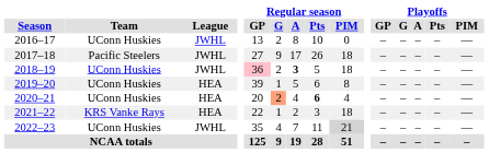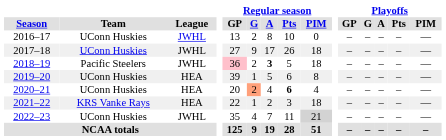 <table border="0" cellpadding="1" cellspacing="0" width="75%" style="text-align:center">
 <tr>
 <th colspan="3" bgcolor="#ffffff"> </th>
 <th rowspan="99" bgcolor="#ffffff"> </th>
 <th colspan="5"><a href='#'>Regular season</a></th>
 <th rowspan="99" bgcolor="#ffffff"> </th>
 <th colspan="5"><a href='#'>Playoffs</a></th>
 </tr>
 <tr bgcolor="#e0e0e0">
 <th><a href='#'>Season</a></th>
 <th>Team</th>
 <th>League</th>
 <th>GP</th>
 <th><a href='#'>G</a></th>
 <th><a href='#'>A</a></th>
 <th><a href='#'>Pts</a></th>
 <th><a href='#'>PIM</a></th>
 <th>GP</th>
 <th>G</th>
 <th>A</th>
 <th>Pts</th>
 <th>PIM</th>
 </tr>
 <tr>
 <td>2016–17</td>
 <td>UConn Huskies</td>
 <td><a href='#'>JWHL</a></td>
 <td>13</td>
 <td>2</td>
 <td>8</td>
 <td>10</td>
 <td>0</td>
 <td>–</td>
 <td>–</td>
 <td>–</td>
 <td>–</td>
 <td>—</td>
 </tr>
 <tr bgcolor="#f0f0f0">
 <td>2017–18</td>
-<td>Pacific Steelers</td>
+<td><a href='#'>UConn Huskies</a></td>
 <td>JWHL</td>
 <td>27</td>
 <td>9</td>
 <td>17</td>
 <td>26</td>
 <td>18</td>
 <td>–</td>
 <td>–</td>
 <td>–</td>
 <td>–</td>
 <td>—</td>
 </tr>
 <tr>
 <td><a href='#'>2018–19</a></td>
-<td><a href='#'>UConn Huskies</a></td>
+<td>Pacific Steelers</td>
 <td>JWHL</td>
 <td style="background: pink;">36</td>
 <td>2</td>
 <td><strong>3</strong></td>
 <td>5</td>
 <td>18</td>
 <td>–</td>
 <td>–</td>
 <td>–</td>
 <td>–</td>
 <td>—</td>
 </tr>
 <tr bgcolor="#f0f0f0">
 <td><a href='#'>2019–20</a></td>
 <td>UConn Huskies</td>
 <td>HEA</td>
 <td>39</td>
 <td>1</td>
 <td>5</td>
 <td>6</td>
 <td>8</td>
 <td>–</td>
 <td>–</td>
 <td>–</td>
 <td>–</td>
 <td>—</td>
 </tr>
 <tr>
 <td><a href='#'>2020–21</a></td>
 <td>UConn Huskies</td>
 <td>HEA</td>
 <td>20</td>
 <td style="background: lightsalmon;">2</td>
 <td>4</td>
 <td><strong>6</strong></td>
 <td>4</td>
 <td>–</td>
 <td>–</td>
 <td>–</td>
 <td>–</td>
 <td>—</td>
 </tr>
 <tr bgcolor="#f0f0f0">
 <td><a href='#'>2021–22</a></td>
 <td><a href='#'>KRS Vanke Rays</a></td>
 <td>HEA</td>
 <td>22</td>
 <td>1</td>
 <td>2</td>
 <td>3</td>
 <td>18</td>
 <td>–</td>
 <td>–</td>
 <td>–</td>
 <td>–</td>
 <td>—</td>
 </tr>
 <tr>
 <td><a href='#'>2022–23</a></td>
 <td>UConn Huskies</td>
 <td>JWHL</td>
 <td>35</td>
 <td>4</td>
 <td>7</td>
 <td>11</td>
 <td style="background: lightgrey;">21</td>
 <td>–</td>
 <td>–</td>
 <td>–</td>
 <td>–</td>
 <td>—</td>
 </tr>
 <tr bgcolor="#e0e0e0">
 <th colspan="3">NCAA totals</th>
 <th>125</th>
 <th>9</th>
 <th>19</th>
 <th>28</th>
 <th>51</th>
 <th>–</th>
 <th>–</th>
 <th>–</th>
 <th>–</th>
 <th>–</th>
 </tr>
 </table>
